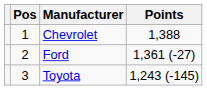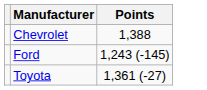 <table class="wikitable" style="font-size: 95%;">
 <tr>
 <th></th>
-<th>Pos</th>
 <th>Manufacturer</th>
 <th>Points</th>
 </tr>
 <tr>
 <td align="left"></td>
-<td style="text-align:center;">1</td>
 <td><a href='#'>Chevrolet</a></td>
 <td style="text-align:center;">1,388</td>
 </tr>
 <tr>
 <td align="left"></td>
-<td style="text-align:center;">2</td>
 <td><a href='#'>Ford</a></td>
-<td style="text-align:center;">1,361 (-27)</td>
+<td style="text-align:center;">1,243 (-145)</td>
 </tr>
 <tr>
 <td align="left"></td>
-<td style="text-align:center;">3</td>
 <td><a href='#'>Toyota</a></td>
-<td style="text-align:center;">1,243 (-145)</td>
+<td style="text-align:center;">1,361 (-27)</td>
 </tr>
 </table>
